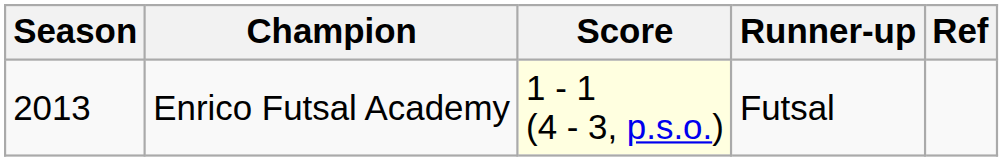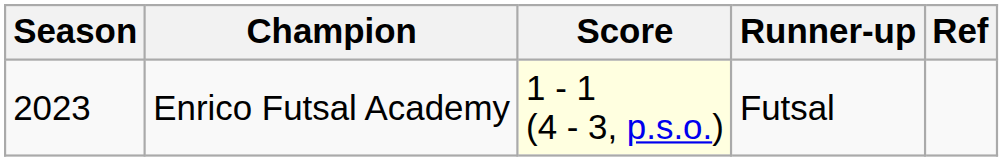 <table class="wikitable">
 <tr>
 <th>Season</th>
 <th>Champion</th>
 <th>Score</th>
 <th>Runner-up</th>
 <th>Ref</th>
 </tr>
 <tr>
-<td>2013</td>
+<td>2023</td>
 <td>Enrico Futsal Academy</td>
 <td style="background: lightyellow;">1 - 1<br>(4 - 3, <a href='#'>p.s.o.</a>)</td>
 <td>Futsal</td>
 <td></td>
 </tr>
 </table>
